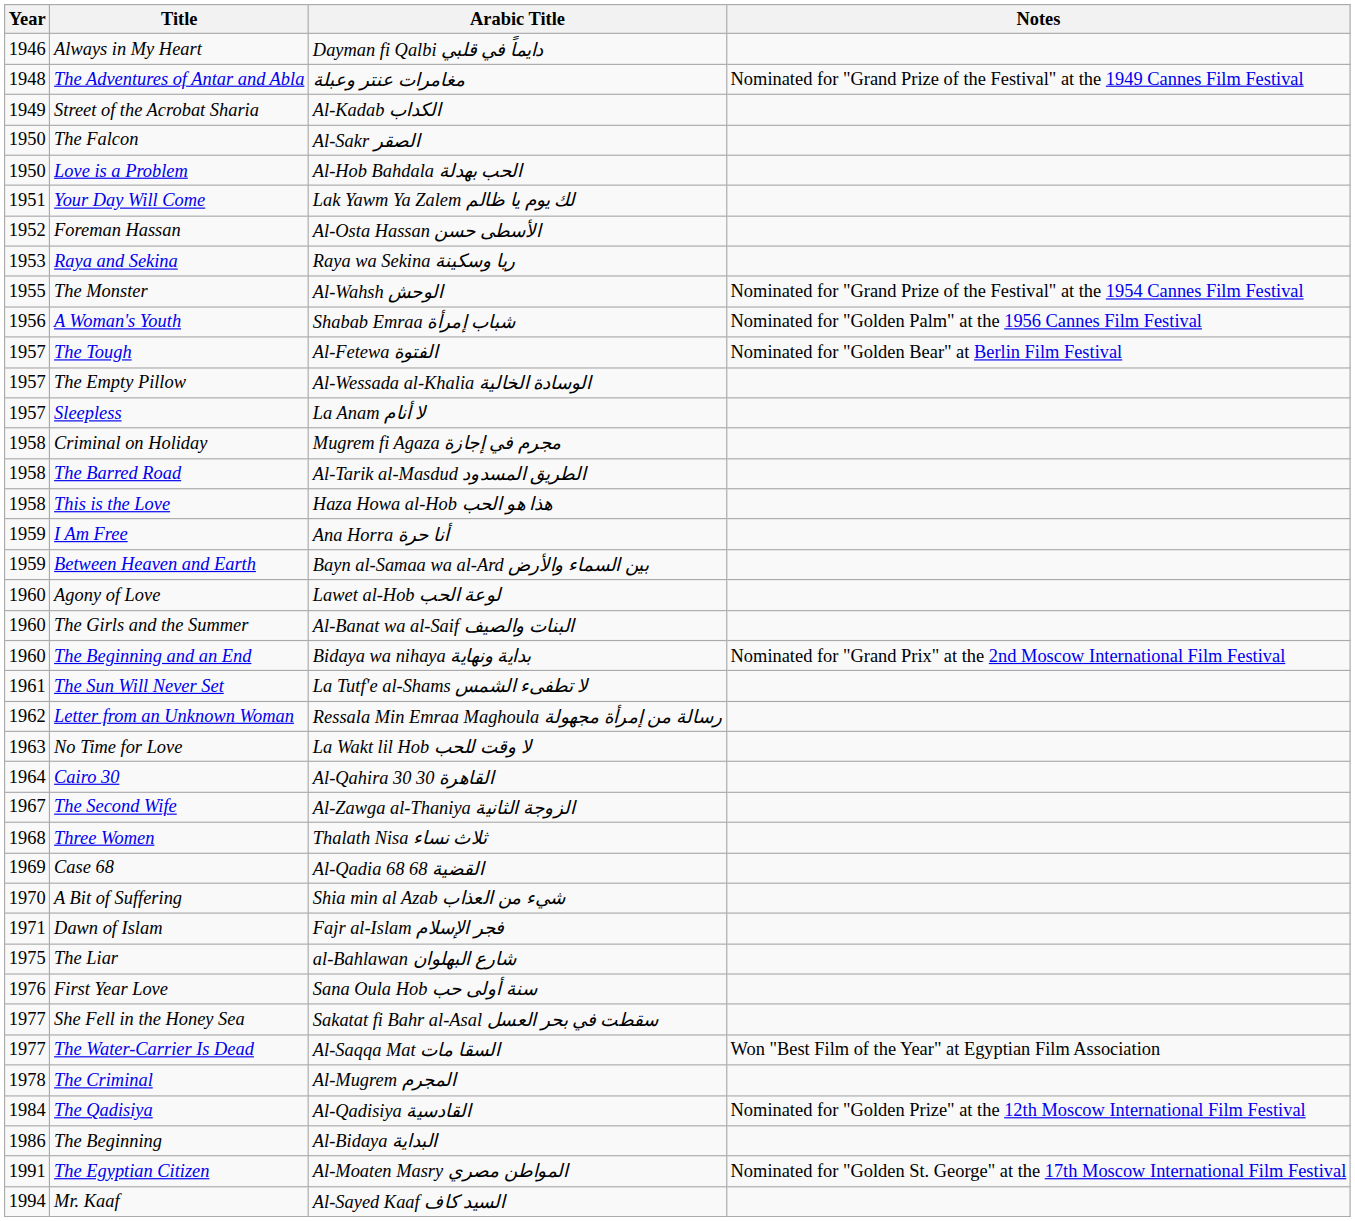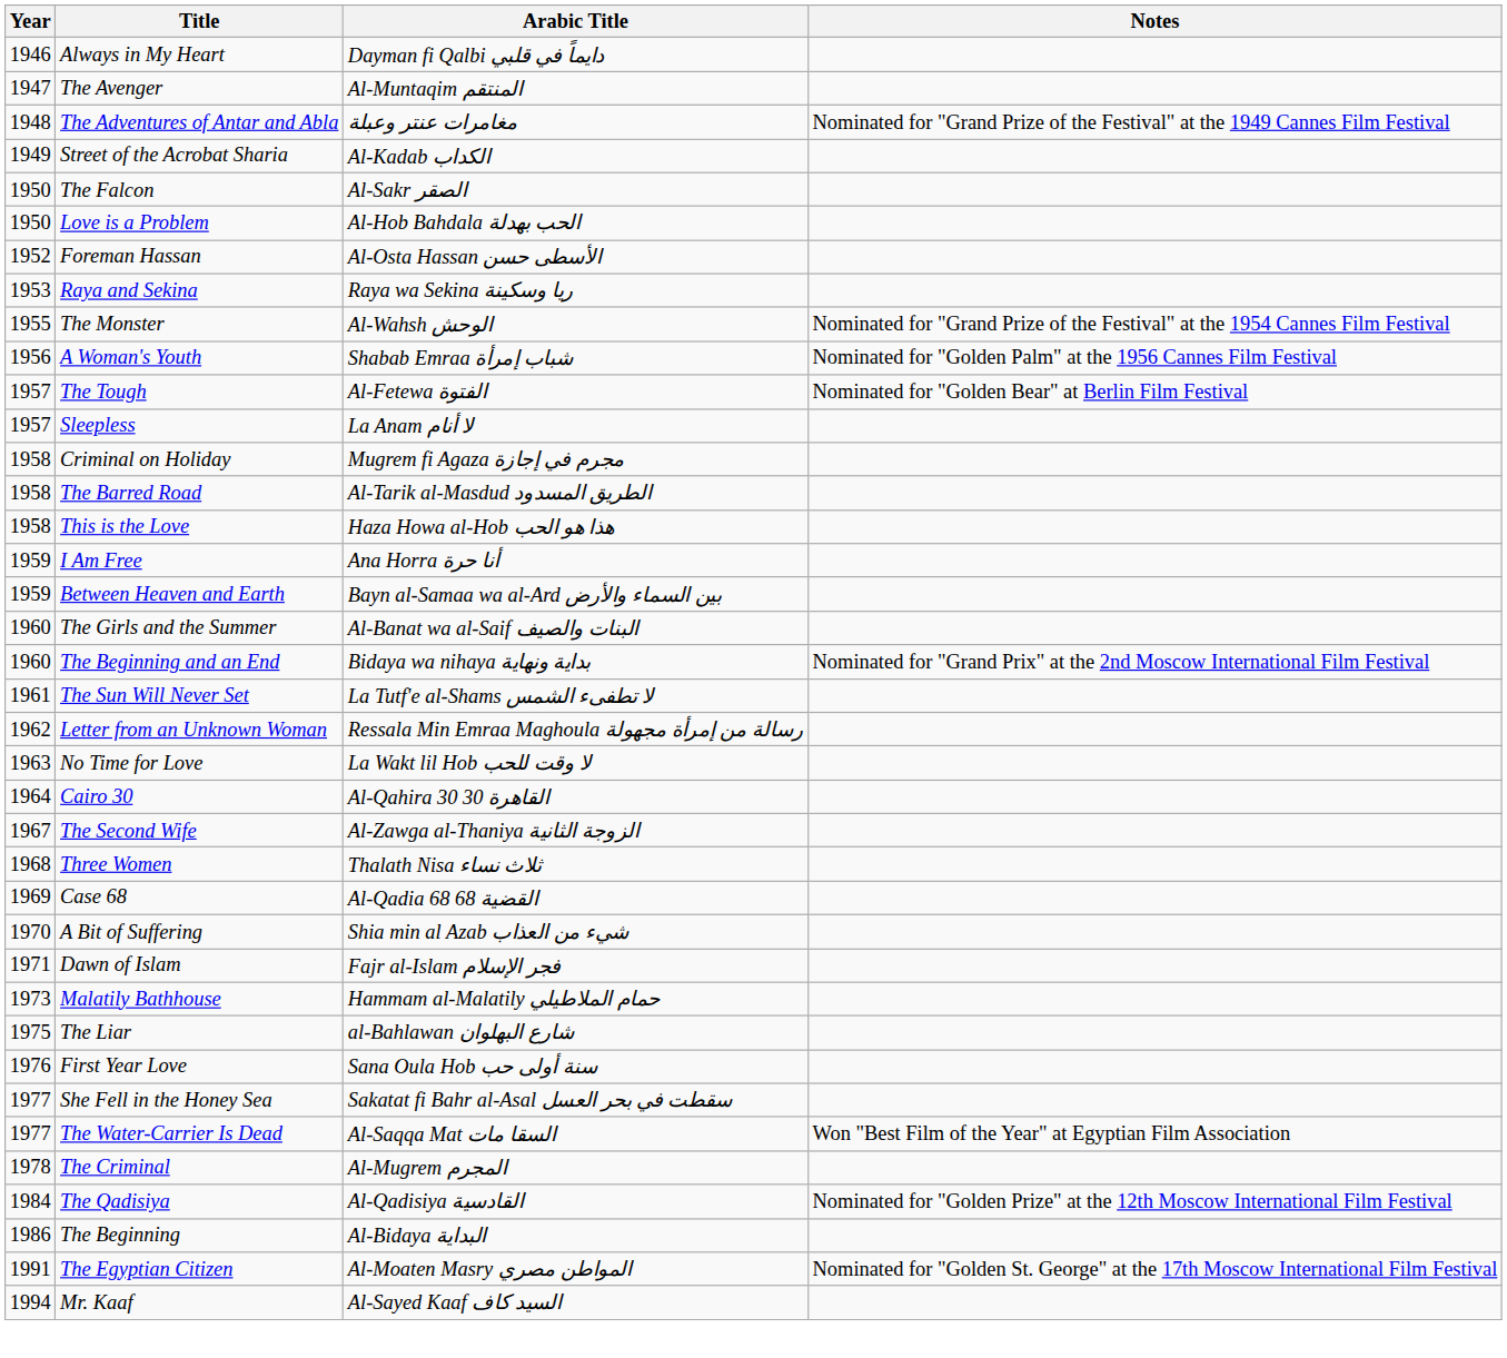 <table Class="wikitable sortable">
 <tr>
 <th>Year</th>
 <th>Title</th>
 <th>Arabic Title</th>
 <th>Notes</th>
 </tr>
 <tr>
 <td>1946</td>
 <td><em>Always in My Heart</em></td>
 <td><em>Dayman fi Qalbi دايماً في قلبي</em></td>
 <td><br></td>
+</tr>
+<tr>
+<td>1947</td>
+<td><em>The Avenger</em></td>
+<td><em>Al-Muntaqim المنتقم</em></td>
+<td></td>
 </tr>
 <tr>
 <td>1948</td>
 <td><em><a href='#'>The Adventures of Antar and Abla</a></em></td>
 <td><em> مغامرات عنتر وعبلة</em></td>
 <td>Nominated for "Grand Prize of the Festival" at the <a href='#'>1949 Cannes Film Festival</a></td>
 </tr>
 <tr>
 <td>1949</td>
 <td><em>Street of the Acrobat Sharia</em></td>
 <td><em>Al-Kadab الكداب</em></td>
 <td></td>
 </tr>
 <tr>
 <td>1950</td>
 <td><em>The Falcon</em></td>
 <td><em>Al-Sakr الصقر</em></td>
 <td></td>
 </tr>
 <tr>
 <td>1950</td>
 <td><em><a href='#'>Love is a Problem</a></em></td>
 <td><em>Al-Hob Bahdala الحب بهدلة</em></td>
-<td></td>
-</tr>
-<tr>
-<td>1951</td>
-<td><em><a href='#'>Your Day Will Come</a></em></td>
-<td><em>Lak Yawm Ya Zalem لك يوم يا ظالم</em></td>
 <td></td>
 </tr>
 <tr>
 <td>1952</td>
 <td><em>Foreman Hassan</em></td>
 <td><em>Al-Osta Hassan الأسطى حسن</em></td>
 <td></td>
 </tr>
 <tr>
 <td>1953</td>
 <td><em><a href='#'>Raya and Sekina</a></em></td>
 <td><em>Raya wa Sekina ريا وسكينة</em></td>
 <td></td>
 </tr>
 <tr>
 <td>1955</td>
 <td><em>The Monster</em></td>
 <td><em>Al-Wahsh الوحش</em></td>
 <td>Nominated for "Grand Prize of the Festival" at the <a href='#'>1954 Cannes Film Festival</a></td>
 </tr>
 <tr>
 <td>1956</td>
 <td><em><a href='#'>A Woman's Youth</a></em></td>
 <td><em>Shabab Emraa شباب إمرأة</em></td>
 <td>Nominated for "Golden Palm" at the <a href='#'>1956 Cannes Film Festival</a></td>
 </tr>
 <tr>
 <td>1957</td>
 <td><em><a href='#'>The Tough</a></em></td>
 <td><em>Al-Fetewa الفتوة</em></td>
 <td>Nominated for "Golden Bear" at <a href='#'>Berlin Film Festival</a></td>
-</tr>
-<tr>
-<td>1957</td>
-<td><em>The Empty Pillow</em></td>
-<td><em>Al-Wessada al-Khalia الوسادة الخالية</em></td>
-<td></td>
 </tr>
 <tr>
 <td>1957</td>
 <td><a href='#'><em>Sleepless</em></a></td>
 <td><em>La Anam لا أنام</em></td>
 <td></td>
 </tr>
 <tr>
 <td>1958</td>
 <td><em>Criminal on Holiday</em></td>
 <td><em>Mugrem fi Agaza مجرم في إجازة</em></td>
 <td></td>
 </tr>
 <tr>
 <td>1958</td>
 <td><em><a href='#'>The Barred Road</a></em></td>
 <td><em>Al-Tarik al-Masdud الطريق المسدود</em></td>
 <td></td>
 </tr>
 <tr>
 <td>1958</td>
 <td><em><a href='#'>This is the Love</a></em></td>
 <td><em>Haza Howa al-Hob هذا هو الحب</em></td>
 <td></td>
 </tr>
 <tr>
 <td>1959</td>
 <td><em><a href='#'>I Am Free</a></em></td>
 <td><em>Ana Horra أنا حرة</em></td>
 <td></td>
 </tr>
 <tr>
 <td>1959</td>
 <td><a href='#'><em>Between Heaven and Earth</em></a></td>
 <td><em>Bayn al-Samaa wa al-Ard بين السماء والأرض</em></td>
-<td></td>
-</tr>
-<tr>
-<td>1960</td>
-<td><em>Agony of Love</em></td>
-<td><em>Lawet al-Hob لوعة الحب</em></td>
 <td></td>
 </tr>
 <tr>
 <td>1960</td>
 <td><em>The Girls and the Summer</em></td>
 <td><em>Al-Banat wa al-Saif البنات والصيف</em></td>
 <td></td>
 </tr>
 <tr>
 <td>1960</td>
 <td><a href='#'><em>The Beginning and an End</em></a></td>
 <td><em>Bidaya wa nihaya بداية ونهاية</em></td>
 <td>Nominated for "Grand Prix" at the <a href='#'>2nd Moscow International Film Festival</a></td>
 </tr>
 <tr>
 <td>1961</td>
 <td><em><a href='#'>The Sun Will Never Set</a></em></td>
 <td><em>La Tutf'e al-Shams لا تطفىء الشمس</em></td>
 <td></td>
 </tr>
 <tr>
 <td>1962</td>
 <td><em><a href='#'>Letter from an Unknown Woman</a></em></td>
 <td><em>Ressala Min Emraa Maghoula رسالة من إمرأة مجهولة</em></td>
 <td></td>
 </tr>
 <tr>
 <td>1963</td>
 <td><em>No Time for Love</em></td>
 <td><em>La Wakt lil Hob لا وقت للحب</em></td>
 <td></td>
 </tr>
 <tr>
 <td>1964</td>
 <td><em><a href='#'>Cairo 30</a></em></td>
 <td><em>Al-Qahira 30 القاهرة 30</em></td>
 <td></td>
 </tr>
 <tr>
 <td>1967</td>
 <td><em><a href='#'>The Second Wife</a></em></td>
 <td><em>Al-Zawga al-Thaniya الزوجة الثانية</em></td>
 <td></td>
 </tr>
 <tr>
 <td>1968</td>
 <td><em><a href='#'>Three Women</a></em></td>
 <td><em>Thalath Nisa ثلاث نساء</em></td>
 <td></td>
 </tr>
 <tr>
 <td>1969</td>
 <td><em>Case 68</em></td>
 <td><em>Al-Qadia 68 القضية 68</em></td>
 <td></td>
 </tr>
 <tr>
 <td>1970</td>
 <td><em>A Bit of Suffering</em></td>
 <td><em>Shia min al Azab شيء من العذاب</em></td>
 <td></td>
 </tr>
 <tr>
 <td>1971</td>
 <td><em>Dawn of Islam</em></td>
 <td><em>Fajr al-Islam فجر الإسلام</em></td>
 <td></td>
 </tr>
 <tr>
+<td>1973</td>
+<td><em><a href='#'>Malatily Bathhouse</a></em></td>
+<td><em>Hammam al-Malatily حمام الملاطيلي</em></td>
+<td></td>
+</tr>
+<tr>
 <td>1975</td>
 <td><em>The Liar</em></td>
 <td><em>al-Bahlawan شارع البهلوان</em></td>
 <td></td>
 </tr>
 <tr>
 <td>1976</td>
 <td><em>First Year Love</em></td>
 <td><em>Sana Oula Hob سنة أولى حب</em></td>
 <td></td>
 </tr>
 <tr>
 <td>1977</td>
 <td><em>She Fell in the Honey Sea</em></td>
 <td><em>Sakatat fi Bahr al-Asal سقطت في بحر العسل</em></td>
 <td></td>
 </tr>
 <tr>
 <td>1977</td>
 <td><em><a href='#'>The Water-Carrier Is Dead</a></em></td>
 <td><em>Al-Saqqa Mat السقا مات</em></td>
 <td>Won "Best Film of the Year" at Egyptian Film Association</td>
 </tr>
 <tr>
 <td>1978</td>
 <td><em><a href='#'>The Criminal</a></em></td>
 <td><em>Al-Mugrem المجرم</em></td>
 <td></td>
 </tr>
 <tr>
 <td>1984</td>
 <td><a href='#'><em>The Qadisiya</em></a></td>
 <td><em>Al-Qadisiya القادسية</em></td>
 <td>Nominated for "Golden Prize" at the <a href='#'>12th Moscow International Film Festival</a></td>
 </tr>
 <tr>
 <td>1986</td>
 <td><em>The Beginning</em></td>
 <td><em>Al-Bidaya البداية</em></td>
 <td></td>
 </tr>
 <tr>
 <td>1991</td>
 <td><em><a href='#'>The Egyptian Citizen</a></em></td>
 <td><em>Al-Moaten Masry المواطن مصري</em></td>
 <td>Nominated for "Golden St. George" at the <a href='#'>17th Moscow International Film Festival</a></td>
 </tr>
 <tr>
 <td>1994</td>
 <td><em>Mr. Kaaf</em></td>
 <td><em>Al-Sayed Kaaf  السيد كاف</em></td>
 <td></td>
 </tr>
 <tr>
 </tr>
 </table>
